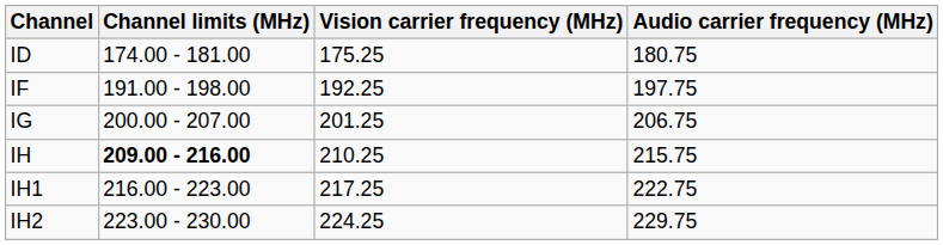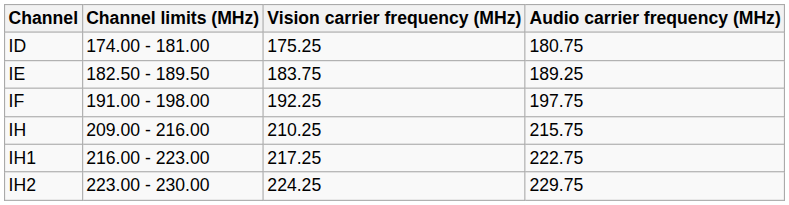 <table class="wikitable">
 <tr>
 <th>Channel</th>
 <th>Channel limits (MHz)</th>
 <th>Vision carrier frequency (MHz)</th>
 <th>Audio carrier frequency (MHz)</th>
 </tr>
 <tr>
 <td>ID</td>
 <td>174.00 - 181.00</td>
 <td>175.25</td>
 <td>180.75</td>
 </tr>
 <tr>
+<td>IE</td>
+<td>182.50 - 189.50</td>
+<td>183.75</td>
+<td>189.25</td>
+</tr>
+<tr>
 <td>IF</td>
 <td>191.00 - 198.00</td>
 <td>192.25</td>
 <td>197.75</td>
 </tr>
 <tr>
-<td>IG</td>
-<td>200.00 - 207.00</td>
-<td>201.25</td>
-<td>206.75</td>
-</tr>
-<tr>
 <td>IH</td>
-<td><strong>209.00 - 216.00</strong></td>
+<td>209.00 - 216.00</td>
 <td>210.25</td>
 <td>215.75</td>
 </tr>
 <tr>
 <td>IH1</td>
 <td>216.00 - 223.00</td>
 <td>217.25</td>
 <td>222.75</td>
 </tr>
 <tr>
 <td>IH2</td>
 <td>223.00 - 230.00</td>
 <td>224.25</td>
 <td>229.75</td>
 </tr>
 </table>
